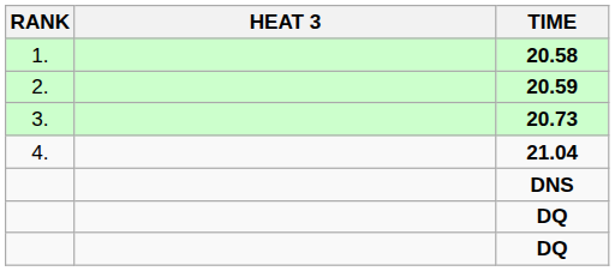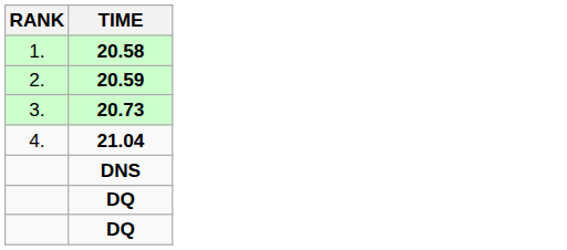 <table class="wikitable" style="border-collapse: collapse; font-size: 90%;">
 <tr>
 <th>RANK</th>
-<th style="width: 20em">HEAT 3</th>
 <th style="width: 5em">TIME</th>
 </tr>
 <tr style="background:#ccffcc;">
 <td align="center">1.</td>
-<td></td>
 <td align="center"><strong>20.58</strong></td>
 </tr>
 <tr style="background:#ccffcc;">
 <td align="center">2.</td>
-<td></td>
 <td align="center"><strong>20.59</strong></td>
 </tr>
 <tr style="background:#ccffcc;">
 <td align="center">3.</td>
-<td></td>
 <td align="center"><strong>20.73</strong></td>
 </tr>
 <tr>
 <td align="center">4.</td>
-<td></td>
 <td align="center"><strong>21.04</strong></td>
 </tr>
 <tr>
 <td align="center"></td>
-<td></td>
 <td align="center"><strong>DNS</strong></td>
 </tr>
 <tr>
 <td align="center"></td>
-<td></td>
 <td align="center"><strong>DQ</strong></td>
 </tr>
 <tr>
 <td align="center"></td>
-<td></td>
 <td align="center"><strong>DQ</strong></td>
 </tr>
 </table>
